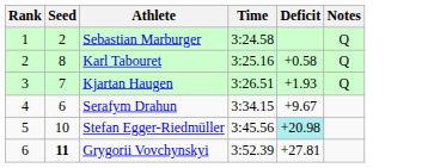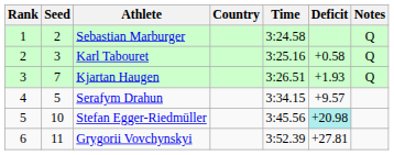 <table class="wikitable sortable" style="text-align:center">
 <tr>
 <th>Rank</th>
 <th>Seed</th>
 <th>Athlete</th>
+<th>Country</th>
 <th>Time</th>
 <th>Deficit</th>
 <th>Notes</th>
 </tr>
 <tr bgcolor=ccffcc>
 <td>1</td>
 <td>2</td>
 <td align=left><a href='#'>Sebastian Marburger</a></td>
+<td align=left></td>
 <td>3:24.58</td>
 <td></td>
 <td>Q</td>
 </tr>
 <tr bgcolor=ccffcc>
 <td>2</td>
-<td>8</td>
+<td>3</td>
 <td align=left><a href='#'>Karl Tabouret</a></td>
+<td align=left></td>
 <td>3:25.16</td>
 <td>+0.58</td>
 <td>Q</td>
 </tr>
 <tr bgcolor=ccffcc>
 <td>3</td>
 <td>7</td>
 <td align=left><a href='#'>Kjartan Haugen</a></td>
+<td align=left></td>
 <td>3:26.51</td>
 <td>+1.93</td>
 <td>Q</td>
 </tr>
 <tr>
 <td>4</td>
-<td>6</td>
+<td>5</td>
 <td align=left><a href='#'>Serafym Drahun</a></td>
+<td align=left></td>
 <td>3:34.15</td>
-<td>+9.67</td>
+<td>+9.57</td>
 <td></td>
 </tr>
 <tr>
 <td>5</td>
 <td>10</td>
 <td align=left><a href='#'>Stefan Egger-Riedmüller</a></td>
+<td align=left></td>
 <td>3:45.56</td>
 <td style="background: paleturquoise;">+20.98</td>
 <td></td>
 </tr>
 <tr>
 <td>6</td>
-<td><strong>11</strong></td>
+<td>11</td>
 <td align=left><a href='#'>Grygorii Vovchynskyi</a></td>
+<td align=left></td>
 <td>3:52.39</td>
 <td>+27.81</td>
 <td></td>
 </tr>
 </table>
